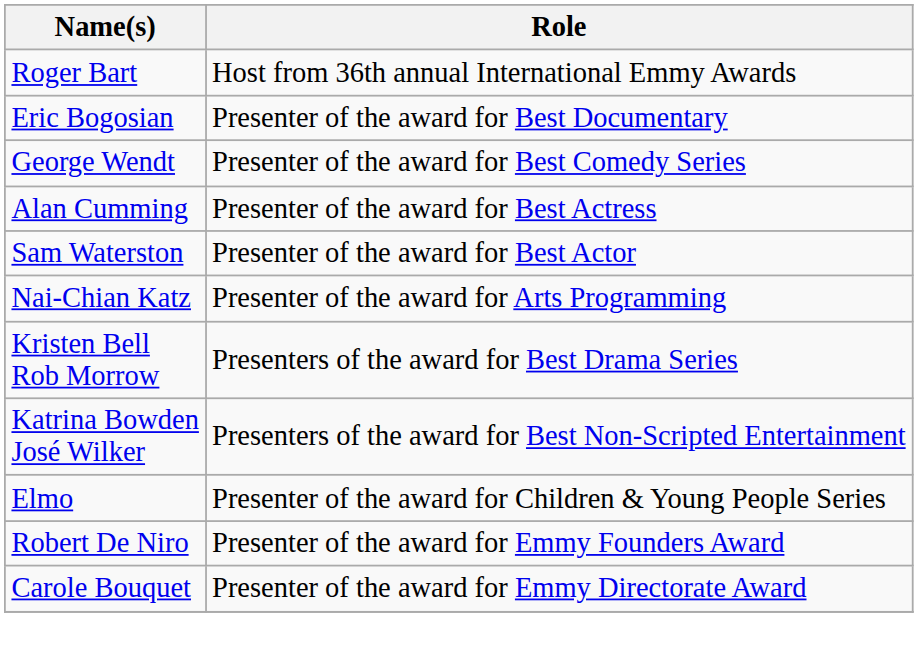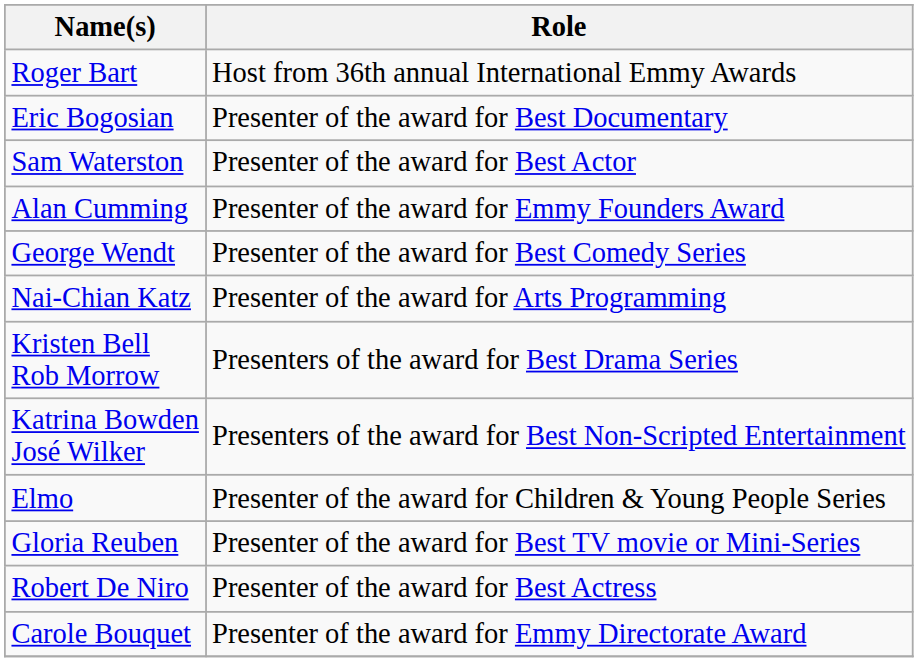 <table class="wikitable sortable">
 <tr>
 <th>Name(s)</th>
 <th>Role</th>
 </tr>
 <tr>
 <td><a href='#'>Roger Bart</a></td>
 <td>Host from 36th annual International Emmy Awards</td>
 </tr>
 <tr>
 <td><a href='#'>Eric Bogosian</a></td>
 <td>Presenter of the award for <a href='#'>Best Documentary</a></td>
 </tr>
 <tr>
-<td><a href='#'>George Wendt</a></td>
-<td>Presenter of the award for <a href='#'>Best Comedy Series</a></td>
+<td><a href='#'>Sam Waterston</a></td>
+<td>Presenter of the award for <a href='#'>Best Actor</a></td>
 </tr>
 <tr>
 <td><a href='#'>Alan Cumming</a></td>
-<td>Presenter of the award for <a href='#'>Best Actress</a></td>
+<td>Presenter of the award for <a href='#'>Emmy Founders Award</a></td>
 </tr>
 <tr>
-<td><a href='#'>Sam Waterston</a></td>
-<td>Presenter of the award for <a href='#'>Best Actor</a></td>
+<td><a href='#'>George Wendt</a></td>
+<td>Presenter of the award for <a href='#'>Best Comedy Series</a></td>
 </tr>
 <tr>
 <td><a href='#'>Nai-Chian Katz</a></td>
 <td>Presenter of the award for <a href='#'>Arts Programming</a></td>
 </tr>
 <tr>
 <td><a href='#'>Kristen Bell</a><br><a href='#'>Rob Morrow</a></td>
 <td>Presenters of the award for <a href='#'>Best Drama Series</a></td>
 </tr>
 <tr>
 <td><a href='#'>Katrina Bowden</a><br><a href='#'>José Wilker</a></td>
 <td>Presenters of the award for <a href='#'>Best Non-Scripted Entertainment</a></td>
 </tr>
 <tr>
 <td><a href='#'>Elmo</a></td>
 <td>Presenter of the award for Children & Young People Series</td>
 </tr>
 <tr>
+<td><a href='#'>Gloria Reuben</a></td>
+<td>Presenter of the award for <a href='#'>Best TV movie or Mini-Series</a></td>
+</tr>
+<tr>
 <td><a href='#'>Robert De Niro</a></td>
-<td>Presenter of the award for <a href='#'>Emmy Founders Award</a></td>
+<td>Presenter of the award for <a href='#'>Best Actress</a></td>
 </tr>
 <tr>
 <td><a href='#'>Carole Bouquet</a></td>
 <td>Presenter of the award for <a href='#'>Emmy Directorate Award</a></td>
 </tr>
 <tr>
 </tr>
 </table>
